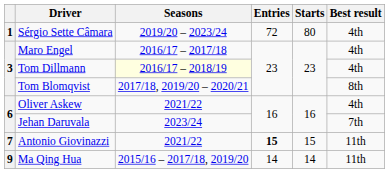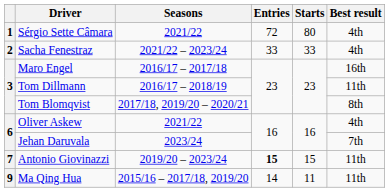 <table class="wikitable" style="text-align:center">
 <tr>
 <th></th>
 <th>Driver</th>
 <th>Seasons</th>
 <th>Entries</th>
 <th>Starts</th>
 <th>Best result</th>
 </tr>
 <tr>
 <th>1</th>
 <td align=left> <a href='#'>Sérgio Sette Câmara</a></td>
-<td><a href='#'>2019/20</a> – <a href='#'>2023/24</a></td>
+<td><a href='#'>2021/22</a></td>
 <td>72</td>
 <td>80</td>
+<td>4th</td>
+</tr>
+<tr>
+<th>2</th>
+<td align=left> <a href='#'>Sacha Fenestraz</a></td>
+<td><a href='#'>2021/22</a> – <a href='#'>2023/24</a></td>
+<td>33</td>
+<td>33</td>
 <td>4th</td>
 </tr>
 <tr>
 <th rowspan=3>3</th>
 <td align=left> <a href='#'>Maro Engel</a></td>
 <td><a href='#'>2016/17</a> – <a href='#'>2017/18</a></td>
 <td rowspan=3>23</td>
 <td rowspan=3>23</td>
-<td>4th</td>
+<td>16th</td>
 </tr>
 <tr>
 <td align=left> <a href='#'>Tom Dillmann</a></td>
-<td style="background: lightyellow;"><a href='#'>2016/17</a> – <a href='#'>2018/19</a></td>
-<td>4th</td>
+<td><a href='#'>2016/17</a> – <a href='#'>2018/19</a></td>
+<td>11th</td>
 </tr>
 <tr>
 <td align="left"> <a href='#'>Tom Blomqvist</a></td>
 <td><a href='#'>2017/18</a>, <a href='#'>2019/20</a> – <a href='#'>2020/21</a></td>
 <td>8th</td>
 </tr>
 <tr>
 <th rowspan=2>6</th>
 <td align=left> <a href='#'>Oliver Askew</a></td>
 <td><a href='#'>2021/22</a></td>
 <td rowspan=2>16</td>
 <td rowspan=2>16</td>
 <td>4th</td>
 </tr>
 <tr>
 <td align=left> <a href='#'>Jehan Daruvala</a></td>
 <td><a href='#'>2023/24</a></td>
 <td>7th</td>
 </tr>
 <tr>
 <th>7</th>
 <td align=left> <a href='#'>Antonio Giovinazzi</a></td>
-<td><a href='#'>2021/22</a></td>
+<td><a href='#'>2019/20</a> – <a href='#'>2023/24</a></td>
 <td><strong>15</strong></td>
 <td>15</td>
 <td>11th</td>
 </tr>
 <tr>
 <th>9</th>
 <td align="left"> <a href='#'>Ma Qing Hua</a></td>
 <td><a href='#'>2015/16</a> – <a href='#'>2017/18</a>, <a href='#'>2019/20</a></td>
 <td>14</td>
-<td>14</td>
+<td>11</td>
 <td>11th</td>
 </tr>
 </table>
